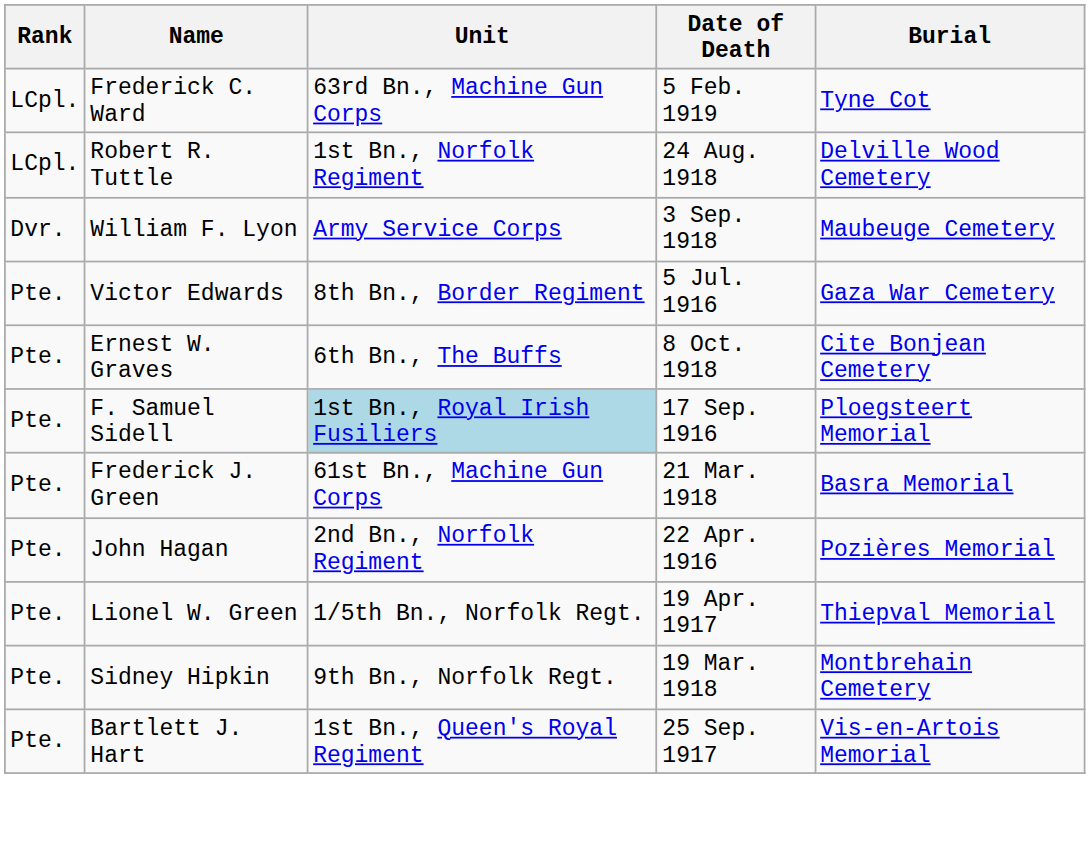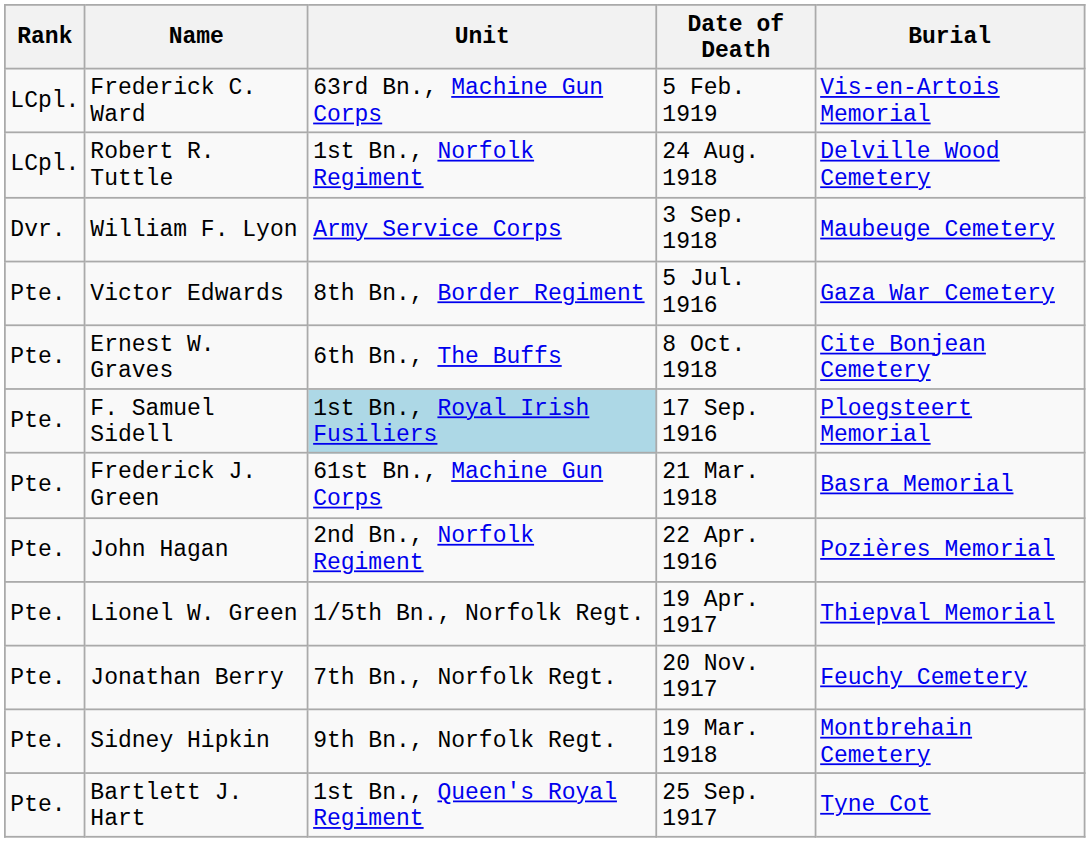 <table class="wikitable">
 <tr>
 <th>Rank</th>
 <th>Name</th>
 <th>Unit</th>
 <th>Date of Death</th>
 <th>Burial</th>
 </tr>
 <tr>
 <td>LCpl.</td>
 <td>Frederick C. Ward</td>
 <td>63rd Bn., <a href='#'>Machine Gun Corps</a></td>
 <td>5 Feb. 1919</td>
-<td><a href='#'>Tyne Cot</a></td>
+<td><a href='#'>Vis-en-Artois Memorial</a></td>
 </tr>
 <tr>
 <td>LCpl.</td>
 <td>Robert R. Tuttle</td>
 <td>1st Bn., <a href='#'>Norfolk Regiment</a></td>
 <td>24 Aug. 1918</td>
 <td><a href='#'>Delville Wood Cemetery</a></td>
 </tr>
 <tr>
 <td>Dvr.</td>
 <td>William F. Lyon</td>
 <td><a href='#'>Army Service Corps</a></td>
 <td>3 Sep. 1918</td>
 <td><a href='#'>Maubeuge Cemetery</a></td>
 </tr>
 <tr>
 <td>Pte.</td>
 <td>Victor Edwards</td>
 <td>8th Bn., <a href='#'>Border Regiment</a></td>
 <td>5 Jul. 1916</td>
 <td><a href='#'>Gaza War Cemetery</a></td>
 </tr>
 <tr>
 <td>Pte.</td>
 <td>Ernest W. Graves</td>
 <td>6th Bn., <a href='#'>The Buffs</a></td>
 <td>8 Oct. 1918</td>
 <td><a href='#'>Cite Bonjean Cemetery</a></td>
 </tr>
 <tr>
 <td>Pte.</td>
 <td>F. Samuel Sidell</td>
 <td style="background: lightblue;">1st Bn., <a href='#'>Royal Irish Fusiliers</a></td>
 <td>17 Sep. 1916</td>
 <td><a href='#'>Ploegsteert Memorial</a></td>
 </tr>
 <tr>
 <td>Pte.</td>
 <td>Frederick J. Green</td>
 <td>61st Bn., <a href='#'>Machine Gun Corps</a></td>
 <td>21 Mar. 1918</td>
 <td><a href='#'>Basra Memorial</a></td>
 </tr>
 <tr>
 <td>Pte.</td>
 <td>John Hagan</td>
 <td>2nd Bn., <a href='#'>Norfolk Regiment</a></td>
 <td>22 Apr. 1916</td>
 <td><a href='#'>Pozières Memorial</a></td>
 </tr>
 <tr>
 <td>Pte.</td>
 <td>Lionel W. Green</td>
 <td>1/5th Bn., Norfolk Regt.</td>
 <td>19 Apr. 1917</td>
 <td><a href='#'>Thiepval Memorial</a></td>
 </tr>
 <tr>
 <td>Pte.</td>
+<td>Jonathan Berry</td>
+<td>7th Bn., Norfolk Regt.</td>
+<td>20 Nov. 1917</td>
+<td><a href='#'>Feuchy Cemetery</a></td>
+</tr>
+<tr>
+<td>Pte.</td>
 <td>Sidney Hipkin</td>
 <td>9th Bn., Norfolk Regt.</td>
 <td>19 Mar. 1918</td>
 <td><a href='#'>Montbrehain Cemetery</a></td>
 </tr>
 <tr>
 <td>Pte.</td>
 <td>Bartlett J. Hart</td>
 <td>1st Bn., <a href='#'>Queen's Royal Regiment</a></td>
 <td>25 Sep. 1917</td>
-<td><a href='#'>Vis-en-Artois Memorial</a></td>
+<td><a href='#'>Tyne Cot</a></td>
 </tr>
 </table>
